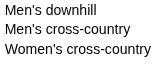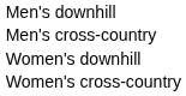 <table>
 <tr>
 <td>Men's downhill</td>
 <td></td>
 <td></td>
 <td></td>
 </tr>
 <tr>
 <td>Men's cross-country</td>
 <td></td>
 <td></td>
 <td></td>
 </tr>
 <tr>
+<td>Women's downhill</td>
+<td></td>
+<td></td>
+<td></td>
+</tr>
+<tr>
 <td>Women's cross-country</td>
 <td></td>
 <td></td>
 <td></td>
 </tr>
 </table>
